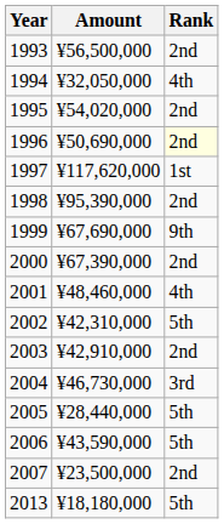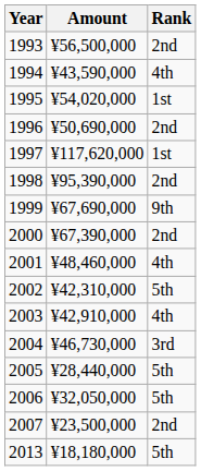 <table class="wikitable">
 <tr>
 <th>Year</th>
 <th>Amount</th>
 <th>Rank</th>
 </tr>
 <tr>
 <td>1993</td>
 <td>¥56,500,000</td>
 <td>2nd</td>
 </tr>
 <tr>
 <td>1994</td>
-<td>¥32,050,000</td>
+<td>¥43,590,000</td>
 <td>4th</td>
 </tr>
 <tr>
 <td>1995</td>
 <td>¥54,020,000</td>
-<td>2nd</td>
+<td>1st</td>
 </tr>
 <tr>
 <td>1996</td>
 <td>¥50,690,000</td>
-<td style="background: lightyellow;">2nd</td>
+<td>2nd</td>
 </tr>
 <tr>
 <td>1997</td>
 <td>¥117,620,000</td>
 <td>1st</td>
 </tr>
 <tr>
 <td>1998</td>
 <td>¥95,390,000</td>
 <td>2nd</td>
 </tr>
 <tr>
 <td>1999</td>
 <td>¥67,690,000</td>
 <td>9th</td>
 </tr>
 <tr>
 <td>2000</td>
 <td>¥67,390,000</td>
 <td>2nd</td>
 </tr>
 <tr>
 <td>2001</td>
 <td>¥48,460,000</td>
 <td>4th</td>
 </tr>
 <tr>
 <td>2002</td>
 <td>¥42,310,000</td>
 <td>5th</td>
 </tr>
 <tr>
 <td>2003</td>
 <td>¥42,910,000</td>
-<td>2nd</td>
+<td>4th</td>
 </tr>
 <tr>
 <td>2004</td>
 <td>¥46,730,000</td>
 <td>3rd</td>
 </tr>
 <tr>
 <td>2005</td>
 <td>¥28,440,000</td>
 <td>5th</td>
 </tr>
 <tr>
 <td>2006</td>
-<td>¥43,590,000</td>
+<td>¥32,050,000</td>
 <td>5th</td>
 </tr>
 <tr>
 <td>2007</td>
 <td>¥23,500,000</td>
 <td>2nd</td>
 </tr>
 <tr>
 <td>2013</td>
 <td>¥18,180,000</td>
 <td>5th</td>
 </tr>
 </table>
